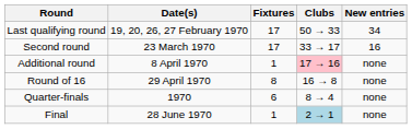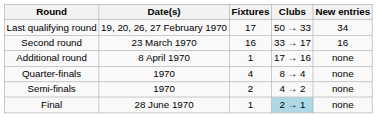 <table class="wikitable" style="text-align:center">
 <tr>
 <th>Round</th>
 <th>Date(s)</th>
 <th>Fixtures</th>
 <th>Clubs</th>
 <th>New entries</th>
 </tr>
 <tr>
 <td>Last qualifying round</td>
 <td>19, 20, 26, 27 February 1970</td>
 <td>17</td>
 <td>50 → 33</td>
 <td>34</td>
 </tr>
 <tr>
 <td>Second round</td>
 <td>23 March 1970</td>
-<td>17</td>
+<td>16</td>
 <td>33 → 17</td>
 <td>16</td>
 </tr>
 <tr>
 <td>Additional round</td>
 <td>8 April 1970</td>
 <td>1</td>
-<td style="background: pink;">17 → 16</td>
-<td>none</td>
-</tr>
-<tr>
-<td>Round of 16</td>
-<td>29 April 1970</td>
-<td>8</td>
-<td>16 → 8</td>
+<td>17 → 16</td>
 <td>none</td>
 </tr>
 <tr>
 <td>Quarter-finals</td>
 <td>1970</td>
-<td>6</td>
+<td>4</td>
 <td>8 → 4</td>
+<td>none</td>
+</tr>
+<tr>
+<td>Semi-finals</td>
+<td>1970</td>
+<td>2</td>
+<td>4 → 2</td>
 <td>none</td>
 </tr>
 <tr>
 <td>Final</td>
 <td>28 June 1970</td>
 <td>1</td>
 <td style="background: lightblue;">2 → 1</td>
 <td>none</td>
 </tr>
 </table>
